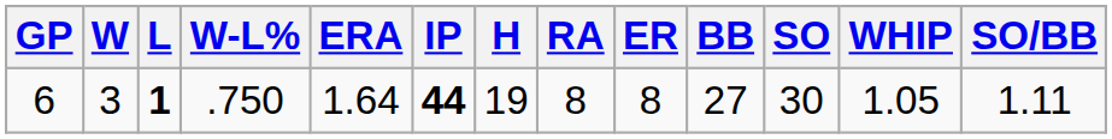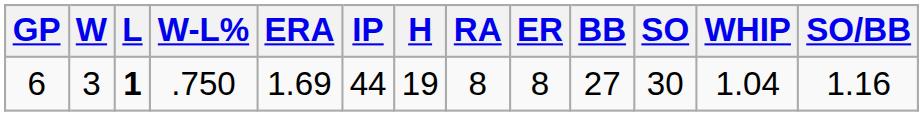 <table class="wikitable">
 <tr>
 <th><a href='#'>GP</a></th>
 <th><a href='#'>W</a></th>
 <th><a href='#'>L</a></th>
 <th><a href='#'>W-L%</a></th>
 <th><a href='#'>ERA</a></th>
 <th><a href='#'>IP</a></th>
 <th><a href='#'>H</a></th>
 <th><a href='#'>RA</a></th>
 <th><a href='#'>ER</a></th>
 <th><a href='#'>BB</a></th>
 <th><a href='#'>SO</a></th>
 <th><a href='#'>WHIP</a></th>
 <th><a href='#'>SO/BB</a></th>
 </tr>
 <tr align=center>
 <td>6</td>
 <td>3</td>
 <td><strong>1</strong></td>
 <td>.750</td>
-<td>1.64</td>
-<td><strong>44</strong></td>
+<td>1.69</td>
+<td>44</td>
 <td>19</td>
 <td>8</td>
 <td>8</td>
 <td>27</td>
 <td>30</td>
-<td>1.05</td>
-<td>1.11</td>
+<td>1.04</td>
+<td>1.16</td>
 </tr>
 </table>
